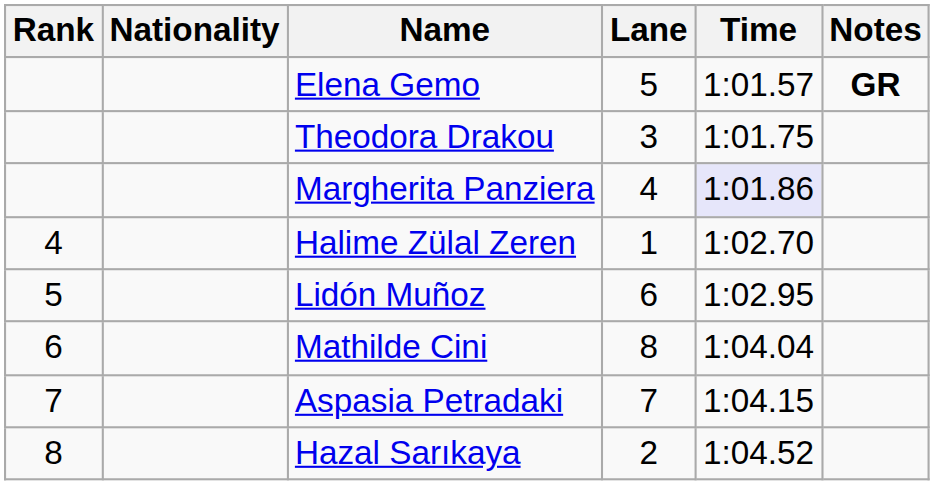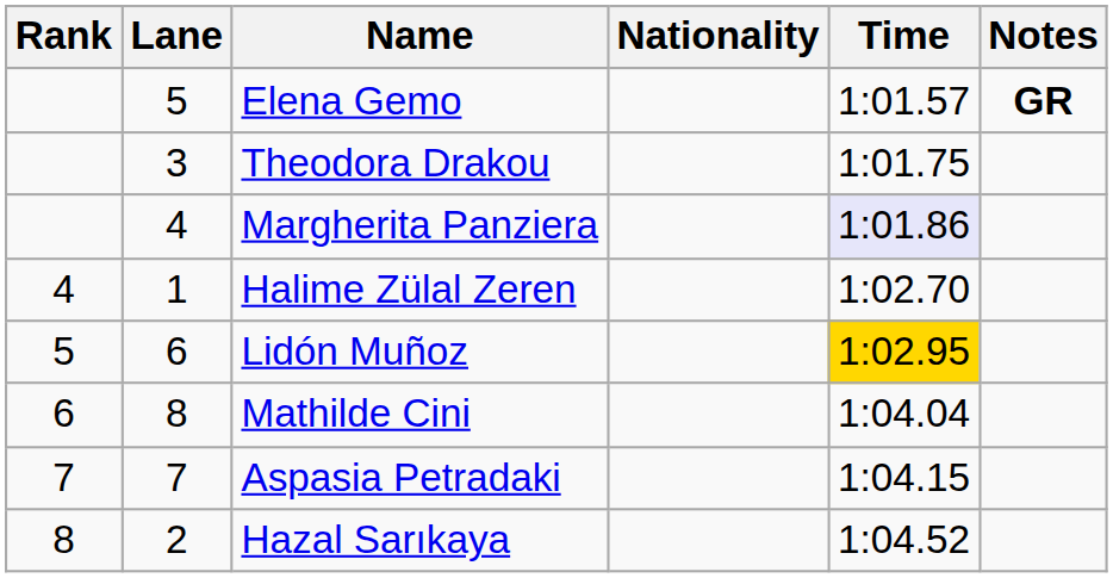 <table class="wikitable sortable" style="text-align:center">
 <tr>
 <th>Rank</th>
+<th>Lane</th>
+<th>Name</th>
 <th>Nationality</th>
-<th>Name</th>
-<th>Lane</th>
 <th>Time</th>
 <th>Notes</th>
 </tr>
 <tr>
 <td></td>
+<td>5</td>
+<td align="left"><a href='#'>Elena Gemo</a></td>
 <td align="left"></td>
-<td align="left"><a href='#'>Elena Gemo</a></td>
-<td>5</td>
 <td>1:01.57</td>
 <td><strong>GR</strong></td>
 </tr>
 <tr>
 <td></td>
+<td>3</td>
+<td align="left"><a href='#'>Theodora Drakou</a></td>
 <td align="left"></td>
-<td align="left"><a href='#'>Theodora Drakou</a></td>
-<td>3</td>
 <td>1:01.75</td>
 <td></td>
 </tr>
 <tr>
 <td></td>
+<td>4</td>
+<td align="left"><a href='#'>Margherita Panziera</a></td>
 <td align="left"></td>
-<td align="left"><a href='#'>Margherita Panziera</a></td>
-<td>4</td>
 <td style="background: lavender;">1:01.86</td>
 <td></td>
 </tr>
 <tr>
 <td>4</td>
+<td>1</td>
+<td align="left"><a href='#'>Halime Zülal Zeren</a></td>
 <td align="left"></td>
-<td align="left"><a href='#'>Halime Zülal Zeren</a></td>
-<td>1</td>
 <td>1:02.70</td>
 <td></td>
 </tr>
 <tr>
 <td>5</td>
+<td>6</td>
+<td align="left"><a href='#'>Lidón Muñoz</a></td>
 <td align="left"></td>
-<td align="left"><a href='#'>Lidón Muñoz</a></td>
-<td>6</td>
-<td>1:02.95</td>
+<td style="background: gold;">1:02.95</td>
 <td></td>
 </tr>
 <tr>
 <td>6</td>
+<td>8</td>
+<td align="left"><a href='#'>Mathilde Cini</a></td>
 <td align="left"></td>
-<td align="left"><a href='#'>Mathilde Cini</a></td>
-<td>8</td>
 <td>1:04.04</td>
 <td></td>
 </tr>
 <tr>
 <td>7</td>
+<td>7</td>
+<td align="left"><a href='#'>Aspasia Petradaki</a></td>
 <td align="left"></td>
-<td align="left"><a href='#'>Aspasia Petradaki</a></td>
-<td>7</td>
 <td>1:04.15</td>
 <td></td>
 </tr>
 <tr>
 <td>8</td>
+<td>2</td>
+<td align="left"><a href='#'>Hazal Sarıkaya</a></td>
 <td align="left"></td>
-<td align="left"><a href='#'>Hazal Sarıkaya</a></td>
-<td>2</td>
 <td>1:04.52</td>
 <td></td>
 </tr>
 </table>
